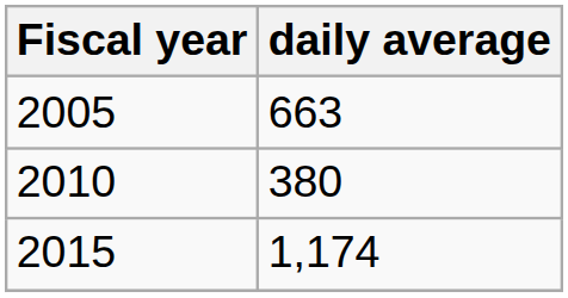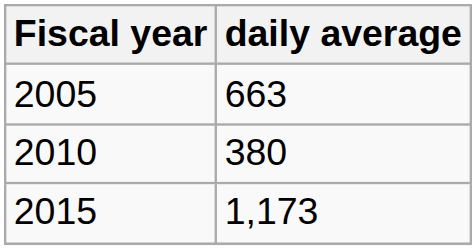 <table class="wikitable">
 <tr>
 <th>Fiscal year</th>
 <th>daily average</th>
 </tr>
 <tr>
 <td>2005</td>
 <td>663 </td>
 </tr>
 <tr>
 <td>2010</td>
 <td>380 </td>
 </tr>
 <tr>
 <td>2015</td>
-<td>1,174</td>
+<td>1,173</td>
 </tr>
 <tr>
 </tr>
 </table>
